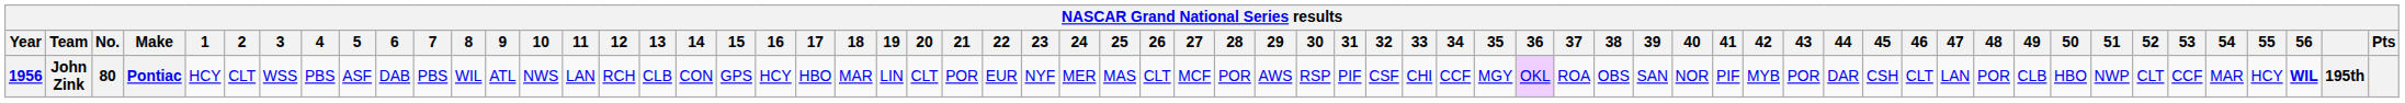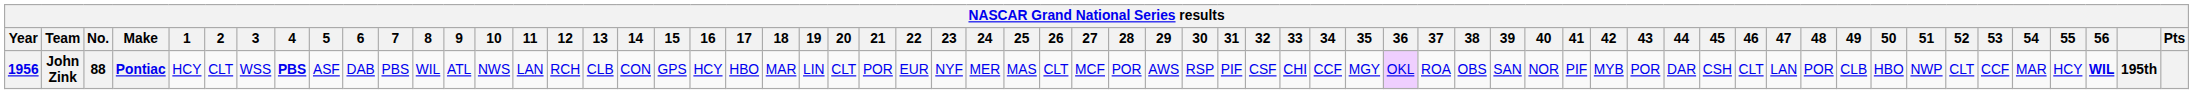 <table class="wikitable" style="text-align:center; font-size:75%">
 <tr>
 <th colspan=69><a href='#'>NASCAR Grand National Series</a> results</th>
 </tr>
 <tr>
 <th>Year</th>
 <th>Team</th>
 <th>No.</th>
 <th>Make</th>
 <th>1</th>
 <th>2</th>
 <th>3</th>
 <th>4</th>
 <th>5</th>
 <th>6</th>
 <th>7</th>
 <th>8</th>
 <th>9</th>
 <th>10</th>
 <th>11</th>
 <th>12</th>
 <th>13</th>
 <th>14</th>
 <th>15</th>
 <th>16</th>
 <th>17</th>
 <th>18</th>
 <th>19</th>
 <th>20</th>
 <th>21</th>
 <th>22</th>
 <th>23</th>
 <th>24</th>
 <th>25</th>
 <th>26</th>
 <th>27</th>
 <th>28</th>
 <th>29</th>
 <th>30</th>
 <th>31</th>
 <th>32</th>
 <th>33</th>
 <th>34</th>
 <th>35</th>
 <th>36</th>
 <th>37</th>
 <th>38</th>
 <th>39</th>
 <th>40</th>
 <th>41</th>
 <th>42</th>
 <th>43</th>
 <th>44</th>
 <th>45</th>
 <th>46</th>
 <th>47</th>
 <th>48</th>
 <th>49</th>
 <th>50</th>
 <th>51</th>
 <th>52</th>
 <th>53</th>
 <th>54</th>
 <th>55</th>
 <th>56</th>
 <th></th>
 <th>Pts</th>
 </tr>
 <tr>
 <th rowspan=2><a href='#'>1956</a></th>
 <th>John Zink</th>
-<th>80</th>
+<th>88</th>
 <th><a href='#'>Pontiac</a></th>
 <td><a href='#'>HCY</a></td>
 <td><a href='#'>CLT</a></td>
 <td><a href='#'>WSS</a></td>
-<td><a href='#'>PBS</a></td>
+<td><strong><a href='#'>PBS</a></strong></td>
 <td><a href='#'>ASF</a></td>
 <td><a href='#'>DAB</a></td>
 <td><a href='#'>PBS</a></td>
 <td><a href='#'>WIL</a></td>
 <td><a href='#'>ATL</a></td>
 <td><a href='#'>NWS</a></td>
 <td><a href='#'>LAN</a></td>
 <td><a href='#'>RCH</a></td>
 <td><a href='#'>CLB</a></td>
 <td><a href='#'>CON</a></td>
 <td><a href='#'>GPS</a></td>
 <td><a href='#'>HCY</a></td>
 <td><a href='#'>HBO</a></td>
 <td><a href='#'>MAR</a></td>
 <td><a href='#'>LIN</a></td>
 <td><a href='#'>CLT</a></td>
 <td><a href='#'>POR</a></td>
 <td><a href='#'>EUR</a></td>
 <td><a href='#'>NYF</a></td>
 <td><a href='#'>MER</a></td>
 <td><a href='#'>MAS</a></td>
 <td><a href='#'>CLT</a></td>
 <td><a href='#'>MCF</a></td>
 <td><a href='#'>POR</a></td>
 <td><a href='#'>AWS</a></td>
 <td><a href='#'>RSP</a></td>
 <td><a href='#'>PIF</a></td>
 <td><a href='#'>CSF</a></td>
 <td><a href='#'>CHI</a></td>
 <td><a href='#'>CCF</a></td>
 <td><a href='#'>MGY</a></td>
 <td style="background:#EFCFFF;"><a href='#'>OKL</a><br><small></small></td>
 <td><a href='#'>ROA</a></td>
 <td><a href='#'>OBS</a></td>
 <td><a href='#'>SAN</a></td>
 <td><a href='#'>NOR</a></td>
 <td><a href='#'>PIF</a></td>
 <td><a href='#'>MYB</a></td>
 <td><a href='#'>POR</a></td>
 <td><a href='#'>DAR</a></td>
 <td><a href='#'>CSH</a></td>
 <td><a href='#'>CLT</a></td>
 <td><a href='#'>LAN</a></td>
 <td><a href='#'>POR</a></td>
 <td><a href='#'>CLB</a></td>
 <td><a href='#'>HBO</a></td>
 <td><a href='#'>NWP</a></td>
 <td><a href='#'>CLT</a></td>
 <td><a href='#'>CCF</a></td>
 <td><a href='#'>MAR</a></td>
 <td><a href='#'>HCY</a></td>
 <td><strong><a href='#'>WIL</a></strong></td>
 <th rowspan=2>195th</th>
 <th rowspan=2></th>
 </tr>
 </table>
